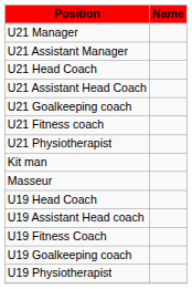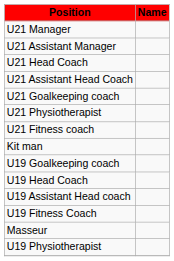 <table class="wikitable">
 <tr>
 <th style="background:Red; color:Black;">Position</th>
 <th style="background:Red; color:Black;">Name</th>
 </tr>
 <tr>
 <td>U21 Manager</td>
 <td></td>
 </tr>
 <tr>
 <td>U21 Assistant Manager</td>
 <td></td>
 </tr>
 <tr>
 <td>U21 Head Coach</td>
 <td></td>
 </tr>
 <tr>
 <td>U21 Assistant Head Coach</td>
 <td></td>
 </tr>
 <tr>
 <td>U21 Goalkeeping coach</td>
 <td></td>
 </tr>
 <tr>
-<td>U21 Fitness coach</td>
+<td>U21 Physiotherapist</td>
 <td></td>
 </tr>
 <tr>
-<td>U21 Physiotherapist</td>
+<td>U21 Fitness coach</td>
 <td></td>
 </tr>
 <tr>
 <td>Kit man</td>
 <td></td>
 </tr>
 <tr>
-<td>Masseur</td>
+<td>U19 Goalkeeping coach</td>
 <td></td>
 </tr>
 <tr>
 <td>U19 Head Coach</td>
 <td></td>
 </tr>
 <tr>
 <td>U19 Assistant Head coach</td>
 <td></td>
 </tr>
 <tr>
 <td>U19 Fitness Coach</td>
 <td></td>
 </tr>
 <tr>
-<td>U19 Goalkeeping coach</td>
+<td>Masseur</td>
 <td></td>
 </tr>
 <tr>
 <td>U19 Physiotherapist</td>
 <td></td>
 </tr>
 <tr>
 </tr>
 </table>
